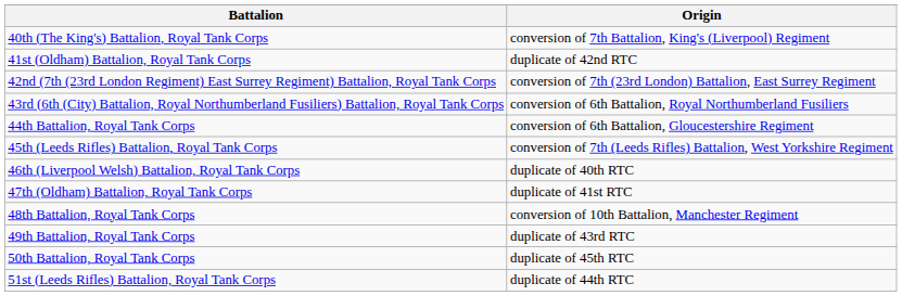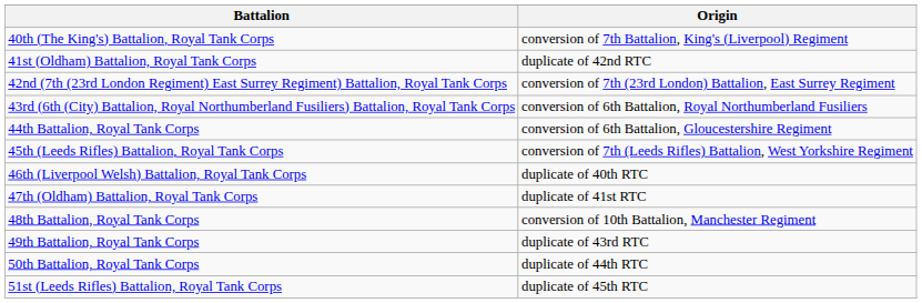 <table class="wikitable">
 <tr>
 </tr>
 <tr>
 <th>Battalion</th>
 <th>Origin</th>
 </tr>
 <tr>
 <td><a href='#'>40th (The King's) Battalion, Royal Tank Corps</a></td>
 <td>conversion of <a href='#'>7th Battalion</a>, <a href='#'>King's (Liverpool) Regiment</a></td>
 </tr>
 <tr>
 <td><a href='#'>41st (Oldham) Battalion, Royal Tank Corps</a></td>
 <td>duplicate of 42nd RTC</td>
 </tr>
 <tr>
 <td><a href='#'>42nd (7th (23rd London Regiment) East Surrey Regiment) Battalion, Royal Tank Corps</a></td>
 <td>conversion of <a href='#'>7th (23rd London) Battalion</a>, <a href='#'>East Surrey Regiment</a></td>
 </tr>
 <tr>
 <td><a href='#'>43rd (6th (City) Battalion, Royal Northumberland Fusiliers) Battalion, Royal Tank Corps</a></td>
 <td>conversion of 6th Battalion, <a href='#'>Royal Northumberland Fusiliers</a></td>
 </tr>
 <tr>
 <td><a href='#'>44th Battalion, Royal Tank Corps</a></td>
 <td>conversion of 6th Battalion, <a href='#'>Gloucestershire Regiment</a></td>
 </tr>
 <tr>
 <td><a href='#'>45th (Leeds Rifles) Battalion, Royal Tank Corps</a></td>
 <td>conversion of <a href='#'>7th (Leeds Rifles) Battalion</a>, <a href='#'>West Yorkshire Regiment</a></td>
 </tr>
 <tr>
 <td><a href='#'>46th (Liverpool Welsh) Battalion, Royal Tank Corps</a></td>
 <td>duplicate of 40th RTC</td>
 </tr>
 <tr>
 <td><a href='#'>47th (Oldham) Battalion, Royal Tank Corps</a></td>
 <td>duplicate of 41st RTC</td>
 </tr>
 <tr>
 <td><a href='#'>48th Battalion, Royal Tank Corps</a></td>
 <td>conversion of 10th Battalion, <a href='#'>Manchester Regiment</a></td>
 </tr>
 <tr>
 <td><a href='#'>49th Battalion, Royal Tank Corps</a></td>
 <td>duplicate of 43rd RTC</td>
 </tr>
 <tr>
 <td><a href='#'>50th Battalion, Royal Tank Corps</a></td>
-<td>duplicate of 45th RTC</td>
+<td>duplicate of 44th RTC</td>
 </tr>
 <tr>
 <td><a href='#'>51st (Leeds Rifles) Battalion, Royal Tank Corps</a></td>
-<td>duplicate of 44th RTC</td>
+<td>duplicate of 45th RTC</td>
 </tr>
 </table>
